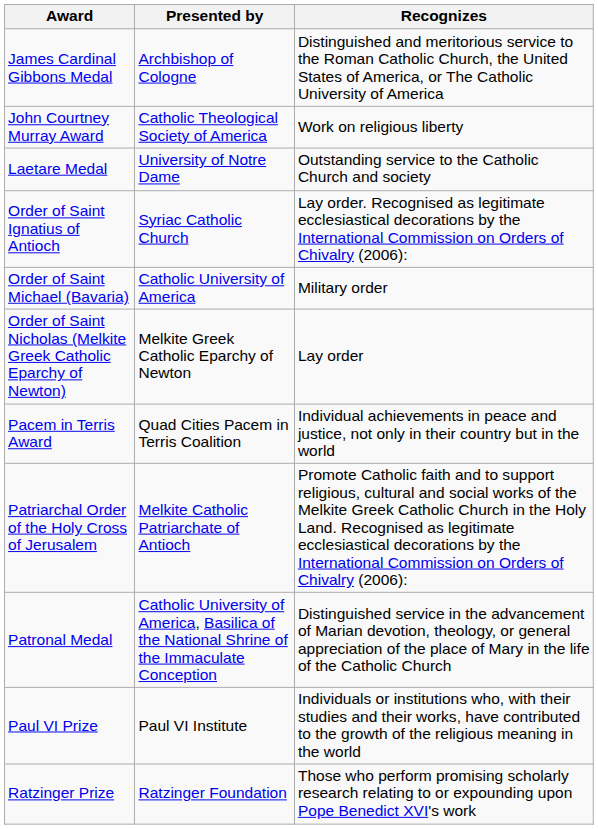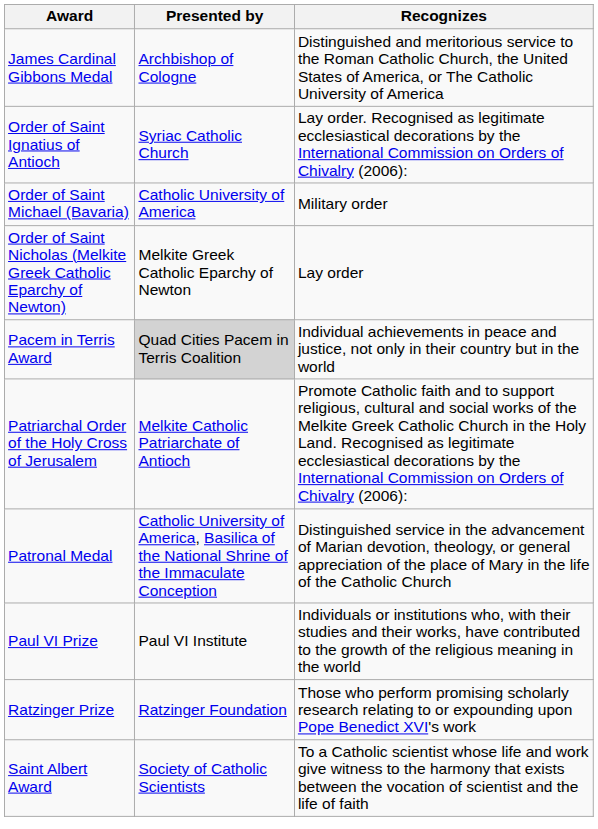 <table class="wikitable sortable">
 <tr>
 <th>Award</th>
 <th>Presented by</th>
 <th>Recognizes</th>
 </tr>
 <tr>
 <td><a href='#'>James Cardinal Gibbons Medal</a></td>
 <td><a href='#'>Archbishop of Cologne</a></td>
 <td>Distinguished and meritorious service to the Roman Catholic Church, the United States of America, or The Catholic University of America</td>
-</tr>
-<tr>
-<td><a href='#'>John Courtney Murray Award</a></td>
-<td><a href='#'>Catholic Theological Society of America</a></td>
-<td>Work on religious liberty</td>
-</tr>
-<tr>
-<td><a href='#'>Laetare Medal</a></td>
-<td><a href='#'>University of Notre Dame</a></td>
-<td>Outstanding service to the Catholic Church and society</td>
 </tr>
 <tr>
 <td><a href='#'>Order of Saint Ignatius of Antioch</a></td>
 <td><a href='#'>Syriac Catholic Church</a></td>
 <td>Lay order. Recognised as legitimate ecclesiastical decorations by the <a href='#'>International Commission on Orders of Chivalry</a> (2006):</td>
 </tr>
 <tr>
 <td><a href='#'>Order of Saint Michael (Bavaria)</a></td>
 <td><a href='#'>Catholic University of America</a></td>
 <td>Military order</td>
 </tr>
 <tr>
 <td><a href='#'>Order of Saint Nicholas (Melkite Greek Catholic Eparchy of Newton)</a></td>
 <td>Melkite Greek Catholic Eparchy of Newton</td>
 <td>Lay order</td>
 </tr>
 <tr>
 <td><a href='#'>Pacem in Terris Award</a></td>
-<td>Quad Cities Pacem in Terris Coalition</td>
+<td style="background: lightgrey;">Quad Cities Pacem in Terris Coalition</td>
 <td>Individual achievements in peace and justice, not only in their country but in the world</td>
 </tr>
 <tr>
 <td><a href='#'>Patriarchal Order of the Holy Cross of Jerusalem</a></td>
 <td><a href='#'>Melkite Catholic Patriarchate of Antioch</a></td>
 <td>Promote Catholic faith and to support religious, cultural and social works of the Melkite Greek Catholic Church in the Holy Land. Recognised as legitimate ecclesiastical decorations by the <a href='#'>International Commission on Orders of Chivalry</a> (2006):</td>
 </tr>
 <tr>
 <td><a href='#'>Patronal Medal</a></td>
 <td><a href='#'>Catholic University of America</a>, <a href='#'>Basilica of the National Shrine of the Immaculate Conception</a></td>
 <td>Distinguished service in the advancement of Marian devotion, theology, or general appreciation of the place of Mary in the life of the Catholic Church</td>
 </tr>
 <tr>
 <td><a href='#'>Paul VI Prize</a></td>
 <td>Paul VI Institute</td>
 <td>Individuals or institutions who, with their studies and their works, have contributed to the growth of the religious meaning in the world</td>
 </tr>
 <tr>
 <td><a href='#'>Ratzinger Prize</a></td>
 <td><a href='#'>Ratzinger Foundation</a></td>
 <td>Those who perform promising scholarly research relating to or expounding upon <a href='#'>Pope Benedict XVI</a>'s work</td>
 </tr>
+<tr>
+<td><a href='#'>Saint Albert Award</a></td>
+<td><a href='#'>Society of Catholic Scientists</a></td>
+<td>To a Catholic scientist whose life and work give witness to the harmony that exists between the vocation of scientist and the life of faith</td>
+</tr>
 </table>
